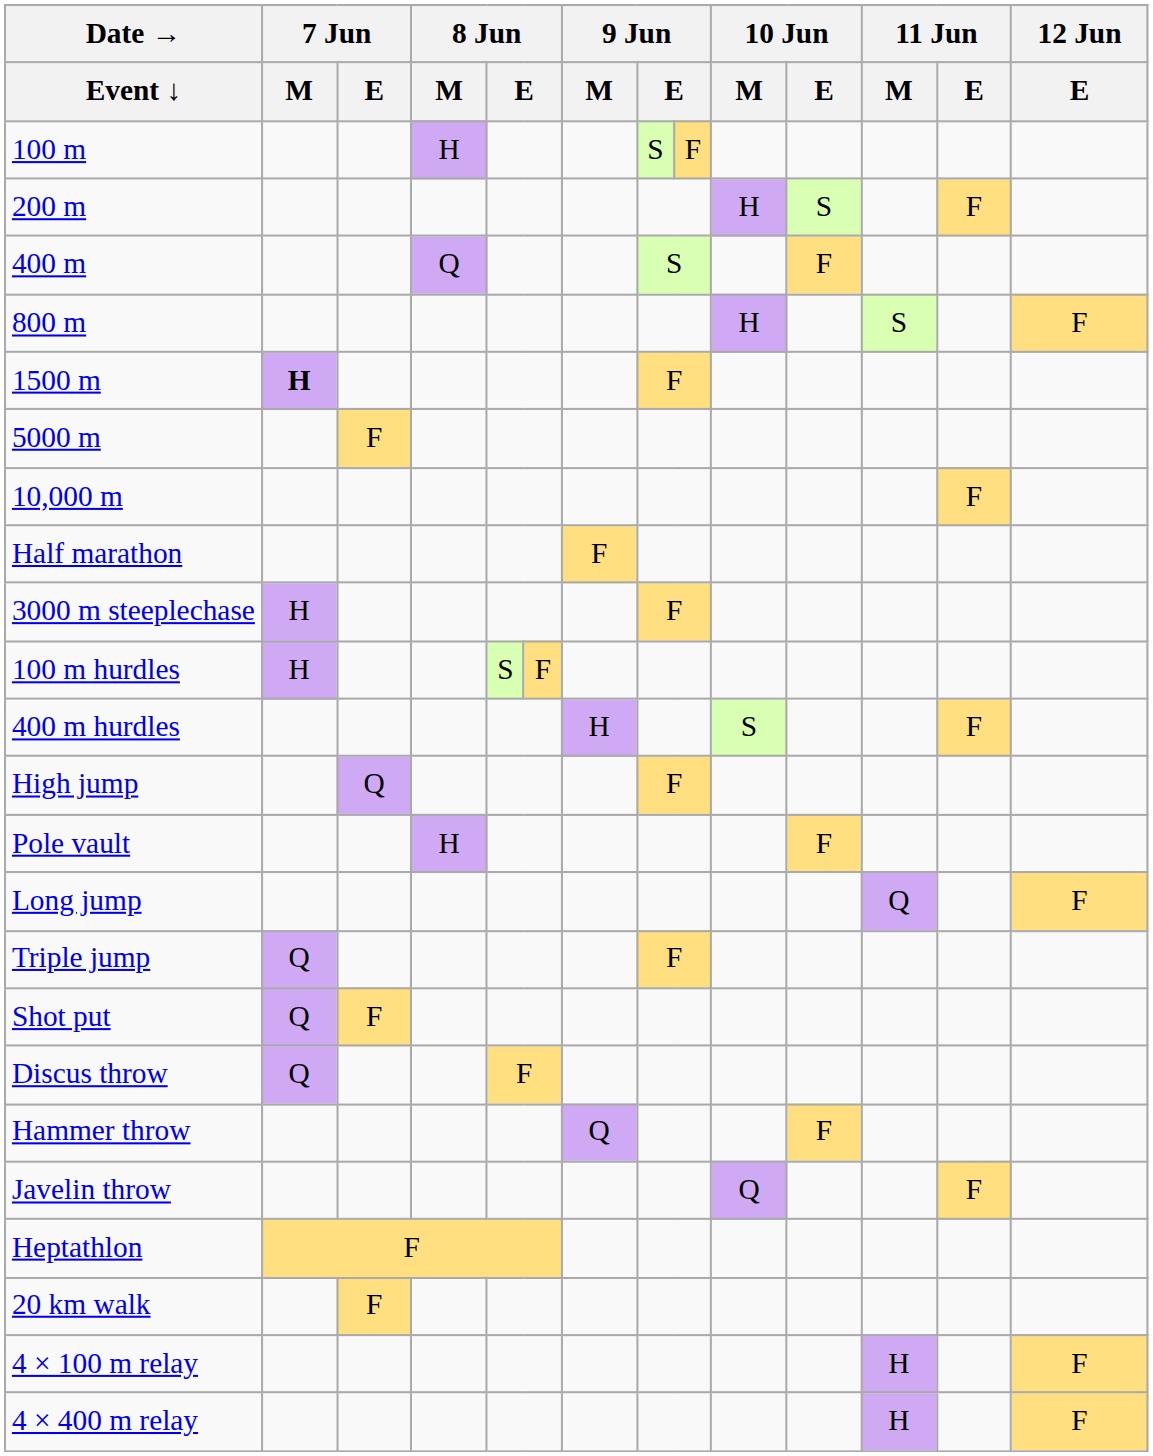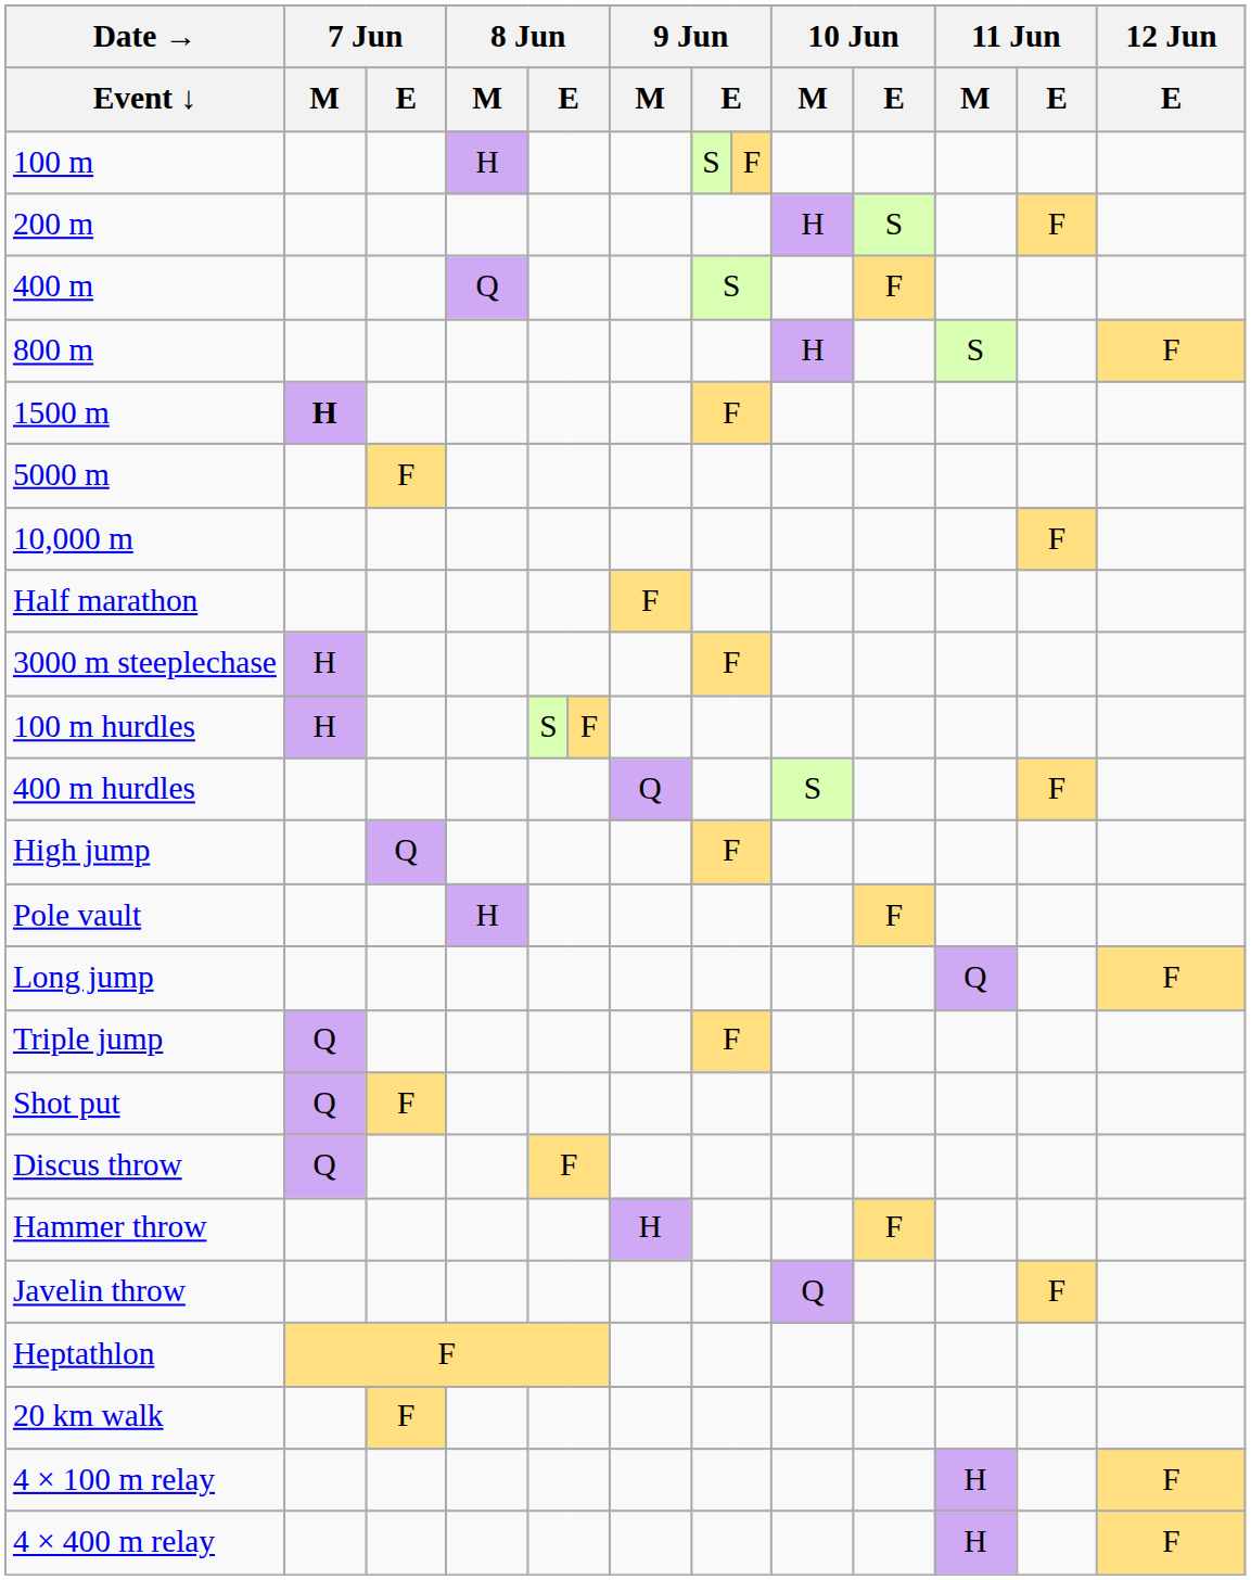 <table class="wikitable mw-datatable" style="font-size:90%; line-height:1.5em;">
 <tr align=center>
 <th>Date →</th>
 <th colspan="2" width="60px">7 Jun</th>
 <th width=60px colspan=3>8 Jun</th>
 <th width=60px colspan=3>9 Jun</th>
 <th width=60px colspan=2>10 Jun</th>
 <th width=60px colspan=2>11 Jun</th>
 <th width=60px>12 Jun</th>
 </tr>
 <tr>
 <th>Event ↓</th>
 <th width="30px">M</th>
 <th width=30px>E</th>
 <th width=30px>M</th>
 <th width=30px colspan=2>E</th>
 <th width=30px>M</th>
 <th width=30px colspan=2>E</th>
 <th width=30px>M</th>
 <th width=30px>E</th>
 <th width=30px>M</th>
 <th width=30px>E</th>
 <th width=30px>E</th>
 </tr>
 <tr align=center>
 <td align=left><a href='#'>100 m</a></td>
 <td></td>
 <td></td>
 <td bgcolor="#D0A9F5">H</td>
 <td colspan=2></td>
 <td></td>
 <td bgcolor="#D9FFB2">S</td>
 <td bgcolor="#FFDF80">F</td>
 <td></td>
 <td></td>
 <td></td>
 <td></td>
 <td></td>
 </tr>
 <tr align=center>
 <td align=left><a href='#'>200 m</a></td>
 <td></td>
 <td></td>
 <td></td>
 <td colspan=2></td>
 <td></td>
 <td colspan=2></td>
 <td bgcolor="#D0A9F5">H</td>
 <td bgcolor="#D9FFB2">S</td>
 <td></td>
 <td bgcolor="#FFDF80">F</td>
 <td></td>
 </tr>
 <tr align=center>
 <td align=left><a href='#'>400 m</a></td>
 <td></td>
 <td></td>
 <td bgcolor="#D0A9F5">Q</td>
 <td colspan=2></td>
 <td></td>
 <td bgcolor="#D9FFB2" colspan=2>S</td>
 <td></td>
 <td bgcolor="#FFDF80">F</td>
 <td></td>
 <td></td>
 <td></td>
 </tr>
 <tr align=center>
 <td align=left><a href='#'>800 m</a></td>
 <td></td>
 <td></td>
 <td></td>
 <td colspan=2></td>
 <td></td>
 <td colspan=2></td>
 <td bgcolor="#D0A9F5">H</td>
 <td></td>
 <td bgcolor="#D9FFB2">S</td>
 <td></td>
 <td bgcolor="#FFDF80">F</td>
 </tr>
 <tr align=center>
 <td align=left><a href='#'>1500 m</a></td>
 <td bgcolor="#D0A9F5"><strong>H</strong></td>
 <td></td>
 <td></td>
 <td colspan=2></td>
 <td></td>
 <td bgcolor="#FFDF80" colspan=2>F</td>
 <td></td>
 <td></td>
 <td></td>
 <td></td>
 <td></td>
 </tr>
 <tr align=center>
 <td align=left><a href='#'>5000 m</a></td>
 <td></td>
 <td bgcolor="#FFDF80">F</td>
 <td></td>
 <td colspan=2></td>
 <td></td>
 <td colspan=2></td>
 <td></td>
 <td></td>
 <td></td>
 <td></td>
 <td></td>
 </tr>
 <tr align=center>
 <td align=left><a href='#'>10,000 m</a></td>
 <td></td>
 <td></td>
 <td></td>
 <td colspan=2></td>
 <td></td>
 <td colspan=2></td>
 <td></td>
 <td></td>
 <td></td>
 <td bgcolor="#FFDF80">F</td>
 <td></td>
 </tr>
 <tr align=center>
 <td align=left><a href='#'>Half marathon</a></td>
 <td></td>
 <td></td>
 <td></td>
 <td colspan=2></td>
 <td bgcolor="#FFDF80">F</td>
 <td colspan=2></td>
 <td></td>
 <td></td>
 <td></td>
 <td></td>
 <td></td>
 </tr>
 <tr align=center>
 <td align=left><a href='#'>3000 m steeplechase</a></td>
 <td bgcolor="#D0A9F5">H</td>
 <td></td>
 <td></td>
 <td colspan=2></td>
 <td></td>
 <td colspan=2 bgcolor="#FFDF80">F</td>
 <td></td>
 <td></td>
 <td></td>
 <td></td>
 <td></td>
 </tr>
 <tr align=center>
 <td align=left><a href='#'>100 m hurdles</a></td>
 <td bgcolor="#D0A9F5">H</td>
 <td></td>
 <td></td>
 <td bgcolor="#D9FFB2">S</td>
 <td bgcolor="#FFDF80">F</td>
 <td></td>
 <td colspan=2></td>
 <td></td>
 <td></td>
 <td></td>
 <td></td>
 <td></td>
 </tr>
 <tr align=center>
 <td align=left><a href='#'>400 m hurdles</a></td>
 <td></td>
 <td></td>
 <td></td>
 <td colspan=2></td>
-<td bgcolor="#D0A9F5">H</td>
+<td bgcolor="#D0A9F5">Q</td>
 <td colspan=2></td>
 <td bgcolor="#D9FFB2">S</td>
 <td></td>
 <td></td>
 <td bgcolor="#FFDF80">F</td>
 <td></td>
 </tr>
 <tr align=center>
 <td align=left><a href='#'>High jump</a></td>
 <td></td>
 <td bgcolor="#D0A9F5">Q</td>
 <td></td>
 <td colspan=2></td>
 <td></td>
 <td bgcolor="#FFDF80" colspan=2>F</td>
 <td></td>
 <td></td>
 <td></td>
 <td></td>
 <td></td>
 </tr>
 <tr align=center>
 <td align=left><a href='#'>Pole vault</a></td>
 <td></td>
 <td></td>
 <td bgcolor="#D0A9F5">H</td>
 <td colspan=2></td>
 <td></td>
 <td colspan=2></td>
 <td></td>
 <td bgcolor="#FFDF80">F</td>
 <td></td>
 <td></td>
 <td></td>
 </tr>
 <tr align=center>
 <td align=left><a href='#'>Long jump</a></td>
 <td></td>
 <td></td>
 <td></td>
 <td colspan=2></td>
 <td></td>
 <td colspan=2></td>
 <td></td>
 <td></td>
 <td bgcolor="#D0A9F5">Q</td>
 <td></td>
 <td bgcolor="#FFDF80">F</td>
 </tr>
 <tr align=center>
 <td align=left><a href='#'>Triple jump</a></td>
 <td bgcolor="#D0A9F5">Q</td>
 <td></td>
 <td></td>
 <td colspan=2></td>
 <td></td>
 <td colspan=2 bgcolor="#FFDF80">F</td>
 <td></td>
 <td></td>
 <td></td>
 <td></td>
 <td></td>
 </tr>
 <tr align=center>
 <td align=left><a href='#'>Shot put</a></td>
 <td bgcolor="#D0A9F5">Q</td>
 <td bgcolor="#FFDF80">F</td>
 <td></td>
 <td colspan=2></td>
 <td></td>
 <td colspan=2></td>
 <td></td>
 <td></td>
 <td></td>
 <td></td>
 <td></td>
 </tr>
 <tr align=center>
 <td align=left><a href='#'>Discus throw</a></td>
 <td bgcolor="#D0A9F5">Q</td>
 <td></td>
 <td></td>
 <td bgcolor="#FFDF80" colspan=2>F</td>
 <td></td>
 <td colspan=2></td>
 <td></td>
 <td></td>
 <td></td>
 <td></td>
 <td></td>
 </tr>
 <tr align=center>
 <td align=left><a href='#'>Hammer throw</a></td>
 <td></td>
 <td></td>
 <td></td>
 <td colspan=2></td>
-<td bgcolor="#D0A9F5">Q</td>
+<td bgcolor="#D0A9F5">H</td>
 <td colspan=2></td>
 <td></td>
 <td bgcolor="#FFDF80">F</td>
 <td></td>
 <td></td>
 <td></td>
 </tr>
 <tr align=center>
 <td align=left><a href='#'>Javelin throw</a></td>
 <td></td>
 <td></td>
 <td></td>
 <td colspan=2></td>
 <td></td>
 <td colspan=2></td>
 <td bgcolor="#D0A9F5">Q</td>
 <td></td>
 <td></td>
 <td bgcolor="#FFDF80">F</td>
 <td></td>
 </tr>
 <tr align=center>
 <td align=left><a href='#'>Heptathlon</a></td>
 <td colspan="5" bgcolor="#FFDF80">F</td>
 <td></td>
 <td colspan=2></td>
 <td></td>
 <td></td>
 <td></td>
 <td></td>
 <td></td>
 </tr>
 <tr align=center>
 <td align=left><a href='#'>20 km walk</a></td>
 <td></td>
 <td bgcolor="#FFDF80">F</td>
 <td></td>
 <td colspan=2></td>
 <td></td>
 <td colspan=2></td>
 <td></td>
 <td></td>
 <td></td>
 <td></td>
 <td></td>
 </tr>
 <tr align=center>
 <td align=left><a href='#'>4 × 100 m relay</a></td>
 <td></td>
 <td></td>
 <td></td>
 <td colspan=2></td>
 <td></td>
 <td colspan=2></td>
 <td></td>
 <td></td>
 <td bgcolor="#D0A9F5">H</td>
 <td></td>
 <td bgcolor="#FFDF80">F</td>
 </tr>
 <tr align=center>
 <td align=left><a href='#'>4 × 400 m relay</a></td>
 <td></td>
 <td></td>
 <td></td>
 <td colspan=2></td>
 <td></td>
 <td colspan=2></td>
 <td></td>
 <td></td>
 <td bgcolor="#D0A9F5">H</td>
 <td></td>
 <td bgcolor="#FFDF80">F</td>
 </tr>
 </table>
